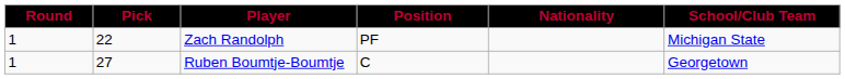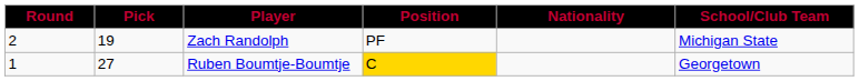 <table class="wikitable sortable sortable">
 <tr>
 <th style="background:#000000;color:#BE0032" width="10%">Round</th>
 <th style="background:#000000;color:#BE0032" width="10%">Pick</th>
 <th style="background:#000000;color:#BE0032" width="20%">Player</th>
 <th style="background:#000000;color:#BE0032" width="15%">Position</th>
 <th style="background:#000000;color:#BE0032" width="20%">Nationality</th>
 <th style="background:#000000;color:#BE0032" width="20%">School/Club Team</th>
 </tr>
 <tr>
-<td>1</td>
-<td>22</td>
+<td>2</td>
+<td>19</td>
 <td><a href='#'>Zach Randolph</a></td>
 <td>PF</td>
 <td></td>
 <td><a href='#'>Michigan State</a></td>
 </tr>
 <tr>
 <td>1</td>
 <td>27</td>
 <td><a href='#'>Ruben Boumtje-Boumtje</a></td>
-<td>C</td>
+<td style="background: gold;">C</td>
 <td></td>
 <td><a href='#'>Georgetown</a></td>
 </tr>
 </table>
